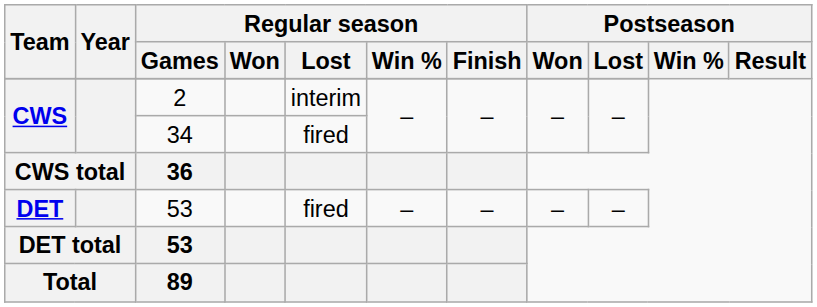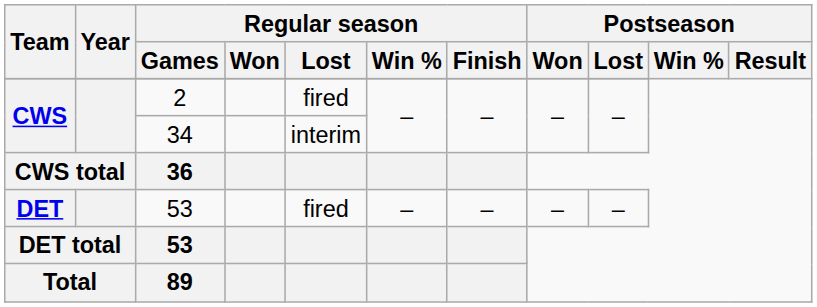 <table class="wikitable" style="font-size: 95%; text-align:center;">
 <tr>
 <th rowspan="2">Team</th>
 <th rowspan="2">Year</th>
 <th colspan="5">Regular season</th>
 <th colspan="4">Postseason</th>
 </tr>
 <tr>
 <th>Games</th>
 <th>Won</th>
 <th>Lost</th>
 <th>Win %</th>
 <th>Finish</th>
 <th>Won</th>
 <th>Lost</th>
 <th>Win %</th>
 <th>Result</th>
 </tr>
 <tr>
 </tr>
 <tr>
 <th rowspan="2"><a href='#'>CWS</a></th>
 <th rowspan="2"></th>
 <td>2</td>
 <td></td>
-<td>interim</td>
+<td>fired</td>
 <td rowspan="2">–</td>
 <td rowspan="2">–</td>
 <td rowspan="2">–</td>
 <td rowspan="2">–</td>
 </tr>
 <tr>
 <td>34</td>
 <td></td>
-<td>fired</td>
+<td>interim</td>
 </tr>
 <tr>
 <th colspan="2">CWS total</th>
 <th>36</th>
 <th></th>
 <th></th>
 <th></th>
 <th></th>
 </tr>
 <tr>
 <th><a href='#'>DET</a></th>
 <th></th>
 <td>53</td>
 <td></td>
 <td>fired</td>
 <td>–</td>
 <td>–</td>
 <td>–</td>
 <td>–</td>
 </tr>
 <tr>
 <th colspan="2">DET total</th>
 <th>53</th>
 <th></th>
 <th></th>
 <th></th>
 <th></th>
 </tr>
 <tr>
 <th colspan="2">Total</th>
 <th>89</th>
 <th></th>
 <th></th>
 <th></th>
 <th></th>
 </tr>
 </table>
